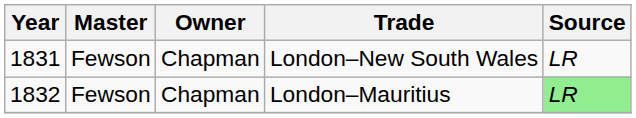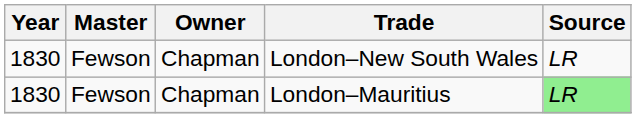 <table class=" wikitable">
 <tr>
 <th>Year</th>
 <th>Master</th>
 <th>Owner</th>
 <th>Trade</th>
 <th>Source</th>
 </tr>
 <tr>
-<td>1831</td>
+<td>1830</td>
 <td>Fewson</td>
 <td>Chapman</td>
 <td>London–New South Wales</td>
 <td><em>LR</em></td>
 </tr>
 <tr>
-<td>1832</td>
+<td>1830</td>
 <td>Fewson</td>
 <td>Chapman</td>
 <td>London–Mauritius</td>
 <td style="background: lightgreen;"><em>LR</em></td>
 </tr>
 <tr>
 </tr>
 </table>
